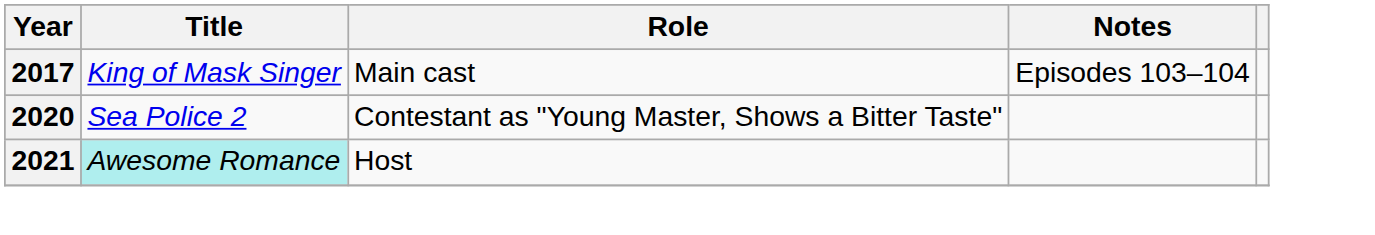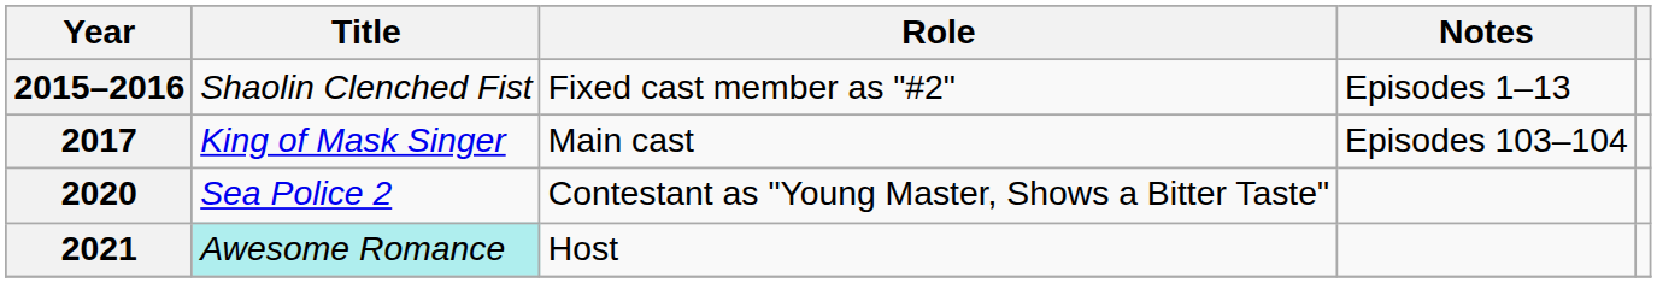 <table class="wikitable plainrowheaders sortable">
 <tr>
 <th scope="col">Year</th>
 <th scope="col">Title</th>
 <th scope="col">Role</th>
 <th scope="col" class="unsortable">Notes</th>
 <th scope="col" class="unsortable"></th>
+</tr>
+<tr>
+<th scope="row">2015–2016</th>
+<td><em>Shaolin Clenched Fist</em></td>
+<td>Fixed cast member as "#2"</td>
+<td>Episodes 1–13</td>
+<td style="text-align:center"></td>
 </tr>
 <tr>
 <th scope="row">2017</th>
 <td><em><a href='#'>King of Mask Singer</a></em></td>
 <td>Main cast</td>
 <td>Episodes 103–104</td>
 <td style="text-align:center"></td>
 </tr>
 <tr>
 <th scope="row">2020</th>
 <td><em><a href='#'>Sea Police 2</a></em></td>
 <td>Contestant as "Young Master, Shows a Bitter Taste"</td>
 <td></td>
 <td></td>
 </tr>
 <tr>
 <th scope="row">2021</th>
 <td style="background: paleturquoise;"><em>Awesome Romance</em></td>
 <td>Host</td>
 <td></td>
 <td style="text-align:center"></td>
 </tr>
 <tr>
 </tr>
 </table>
